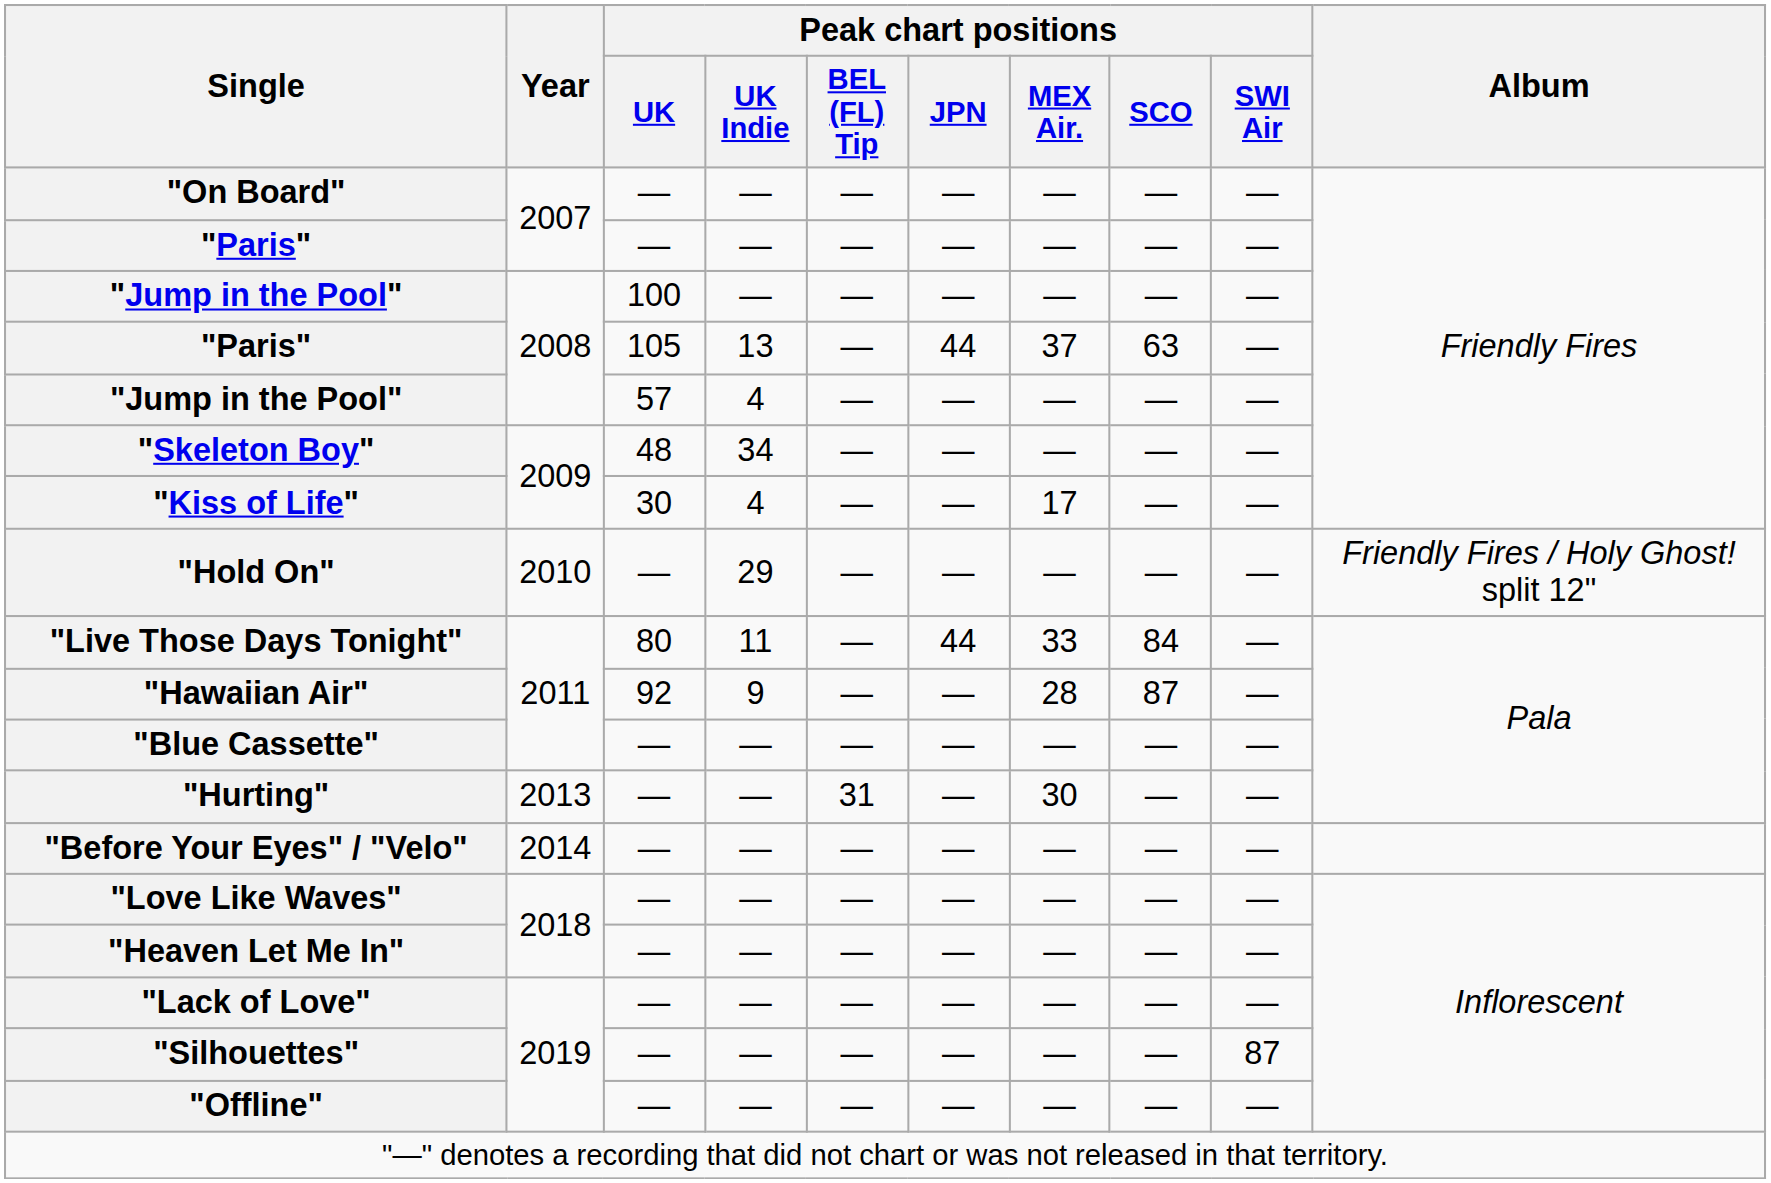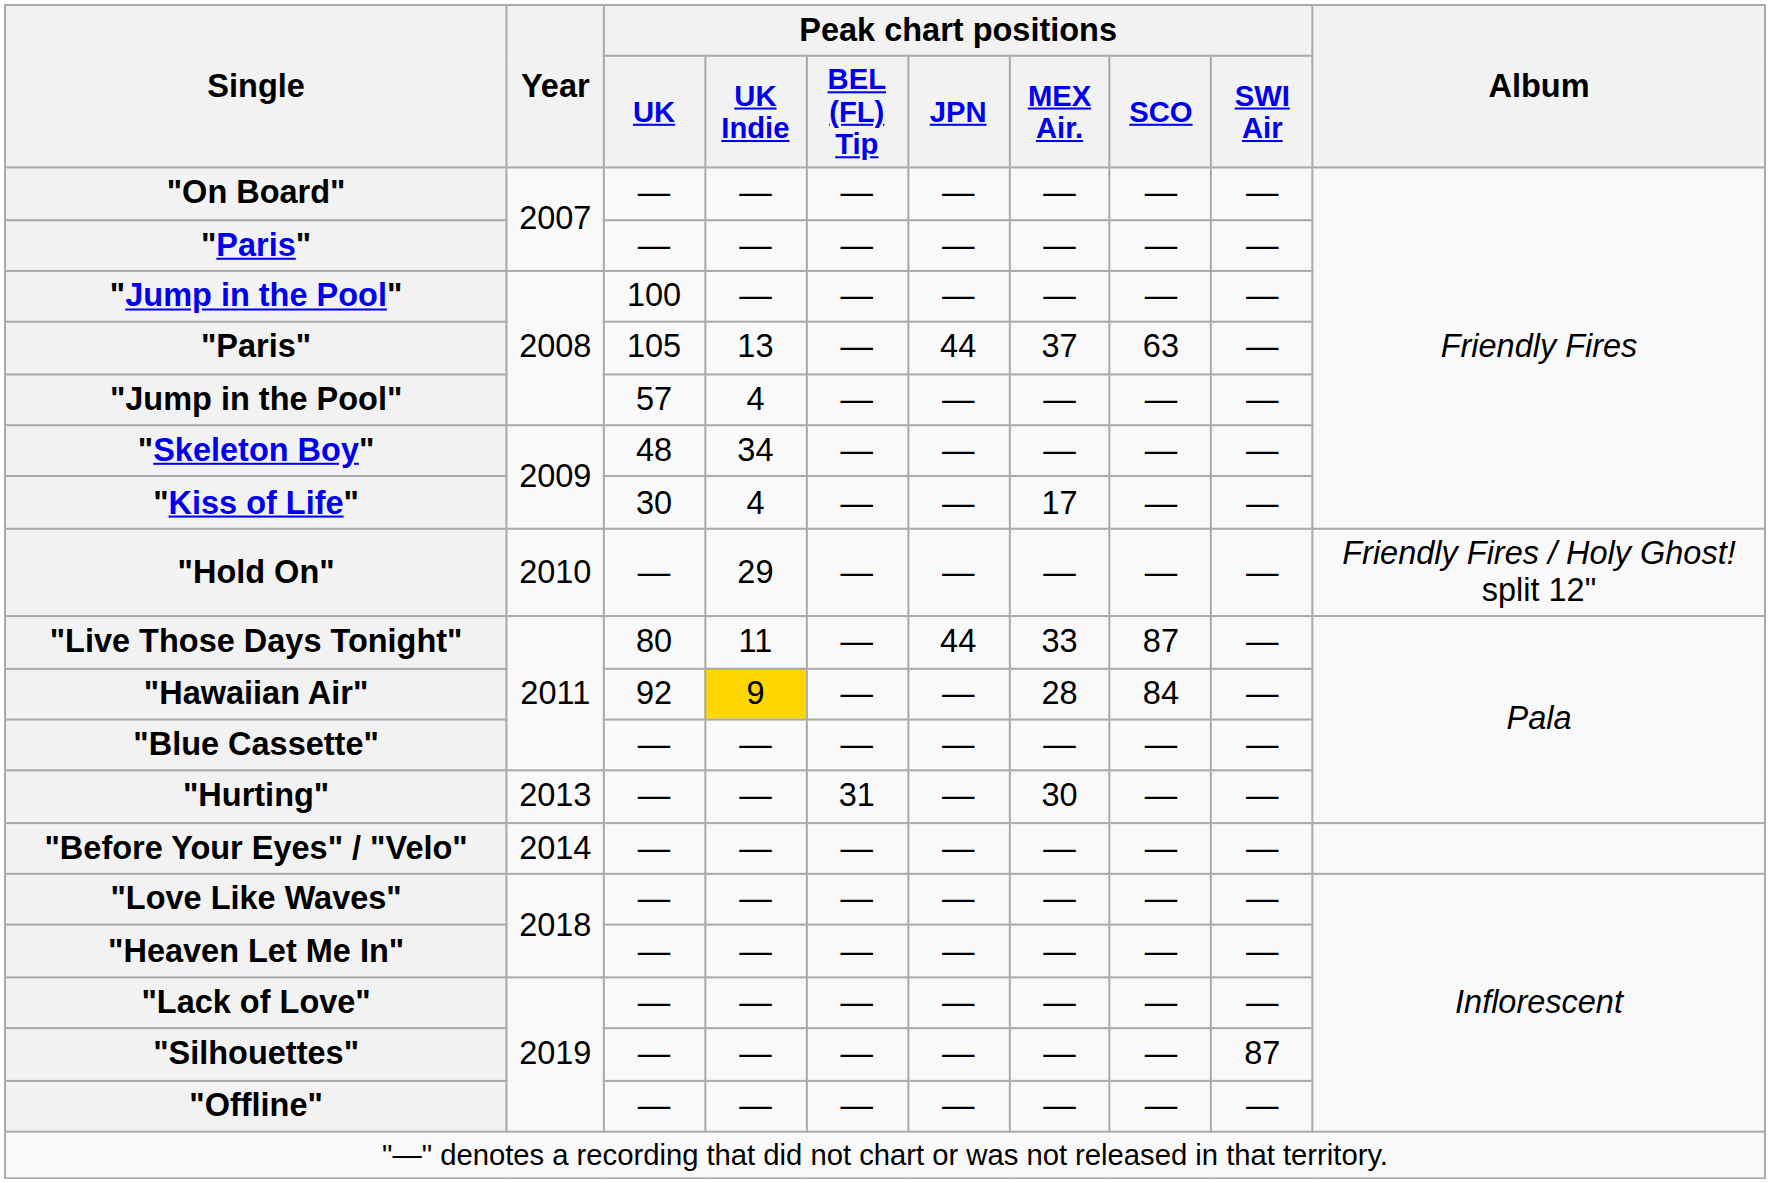 <table class="wikitable plainrowheaders" style="text-align:center;">
 <tr>
 <th scope="col" rowspan="2" style="width:15em;">Single</th>
 <th scope="col" rowspan="2" style="width:2.5em;">Year</th>
 <th scope="col" colspan="7">Peak chart positions</th>
 <th scope="col" rowspan="2">Album</th>
 </tr>
 <tr>
 <th scope="col" style="width:3em;font-size:90%;"><a href='#'>UK</a><br></th>
 <th scope="col" style="width:3em;font-size:90%;"><a href='#'>UK<br>Indie</a><br></th>
 <th scope="col" style="width:3em;font-size:90%;"><a href='#'>BEL<br>(FL)<br>Tip</a><br></th>
 <th scope="col" style="width:3em;font-size:90%;"><a href='#'>JPN</a><br></th>
 <th scope="col" style="width:3em;font-size:90%;"><a href='#'>MEX<br>Air.</a><br></th>
 <th scope="col" style="width:3em;font-size:90%;"><a href='#'>SCO</a><br></th>
 <th scope="col" style="width:3em;font-size:90%;"><a href='#'>SWI<br>Air</a><br></th>
 </tr>
 <tr>
 <th scope="row">"On Board"</th>
 <td rowspan="2">2007</td>
 <td>—</td>
 <td>—</td>
 <td>—</td>
 <td>—</td>
 <td>—</td>
 <td>—</td>
 <td>—</td>
 <td rowspan="7"><em>Friendly Fires </em></td>
 </tr>
 <tr>
 <th scope="row">"<a href='#'>Paris</a>"</th>
 <td>—</td>
 <td>—</td>
 <td>—</td>
 <td>—</td>
 <td>—</td>
 <td>—</td>
 <td>—</td>
 </tr>
 <tr>
 <th scope="row">"<a href='#'>Jump in the Pool</a>"</th>
 <td rowspan="3">2008</td>
 <td>100</td>
 <td>—</td>
 <td>—</td>
 <td>—</td>
 <td>—</td>
 <td>—</td>
 <td>—</td>
 </tr>
 <tr>
 <th scope="row">"Paris" </th>
 <td>105</td>
 <td>13</td>
 <td>—</td>
 <td>44</td>
 <td>37</td>
 <td>63</td>
 <td>—</td>
 </tr>
 <tr>
 <th scope="row">"Jump in the Pool" </th>
 <td>57</td>
 <td>4</td>
 <td>—</td>
 <td>—</td>
 <td>—</td>
 <td>—</td>
 <td>—</td>
 </tr>
 <tr>
 <th scope="row">"<a href='#'>Skeleton Boy</a>"</th>
 <td rowspan="2">2009</td>
 <td>48</td>
 <td>34</td>
 <td>—</td>
 <td>—</td>
 <td>—</td>
 <td>—</td>
 <td>—</td>
 </tr>
 <tr>
 <th scope="row">"<a href='#'>Kiss of Life</a>"</th>
 <td>30</td>
 <td>4</td>
 <td>—</td>
 <td>—</td>
 <td>17</td>
 <td>—</td>
 <td>—</td>
 </tr>
 <tr>
 <th scope="row">"Hold On"</th>
 <td>2010</td>
 <td>—</td>
 <td>29</td>
 <td>—</td>
 <td>—</td>
 <td>—</td>
 <td>—</td>
 <td>—</td>
 <td><em>Friendly Fires / Holy Ghost!</em> split 12"</td>
 </tr>
 <tr>
 <th scope="row">"Live Those Days Tonight"</th>
 <td rowspan="3">2011</td>
 <td>80</td>
 <td>11</td>
 <td>—</td>
 <td>44</td>
 <td>33</td>
-<td>84</td>
+<td>87</td>
 <td>—</td>
 <td rowspan="4"><em>Pala</em></td>
 </tr>
 <tr>
 <th scope="row">"Hawaiian Air"</th>
 <td>92</td>
-<td>9</td>
+<td style="background: gold;">9</td>
 <td>—</td>
 <td>—</td>
 <td>28</td>
-<td>87</td>
+<td>84</td>
 <td>—</td>
 </tr>
 <tr>
 <th scope="row">"Blue Cassette"</th>
 <td>—</td>
 <td>—</td>
 <td>—</td>
 <td>—</td>
 <td>—</td>
 <td>—</td>
 <td>—</td>
 </tr>
 <tr>
 <th scope="row">"Hurting"</th>
 <td>2013</td>
 <td>—</td>
 <td>—</td>
 <td>31</td>
 <td>—</td>
 <td>30</td>
 <td>—</td>
 <td>—</td>
 </tr>
 <tr>
 <th scope="row">"Before Your Eyes" / "Velo"<br></th>
 <td>2014</td>
 <td>—</td>
 <td>—</td>
 <td>—</td>
 <td>—</td>
 <td>—</td>
 <td>—</td>
 <td>—</td>
 <td></td>
 </tr>
 <tr>
 <th scope="row">"Love Like Waves"</th>
 <td rowspan="2">2018</td>
 <td>—</td>
 <td>—</td>
 <td>—</td>
 <td>—</td>
 <td>—</td>
 <td>—</td>
 <td>—</td>
 <td rowspan="5"><em>Inflorescent</em></td>
 </tr>
 <tr>
 <th scope="row">"Heaven Let Me In"</th>
 <td>—</td>
 <td>—</td>
 <td>—</td>
 <td>—</td>
 <td>—</td>
 <td>—</td>
 <td>—</td>
 </tr>
 <tr>
 <th scope="row">"Lack of Love"</th>
 <td rowspan="3">2019</td>
 <td>—</td>
 <td>—</td>
 <td>—</td>
 <td>—</td>
 <td>—</td>
 <td>—</td>
 <td>—</td>
 </tr>
 <tr>
 <th scope="row">"Silhouettes"</th>
 <td>—</td>
 <td>—</td>
 <td>—</td>
 <td>—</td>
 <td>—</td>
 <td>—</td>
 <td>87</td>
 </tr>
 <tr>
 <th scope="row">"Offline"<br></th>
 <td>—</td>
 <td>—</td>
 <td>—</td>
 <td>—</td>
 <td>—</td>
 <td>—</td>
 <td>—</td>
 </tr>
 <tr>
 <td colspan="12" style="font-size:90%">"—" denotes a recording that did not chart or was not released in that territory.</td>
 </tr>
 </table>
